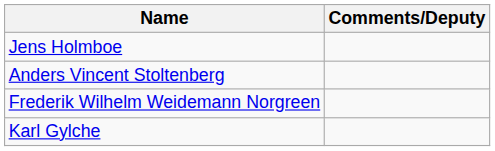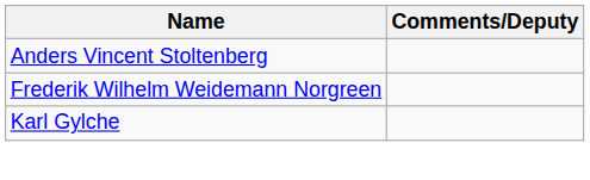 <table class="wikitable">
 <tr>
 <th>Name</th>
 <th>Comments/Deputy</th>
-</tr>
-<tr>
-<td><a href='#'>Jens Holmboe</a></td>
-<td></td>
 </tr>
 <tr>
 <td><a href='#'>Anders Vincent Stoltenberg</a></td>
 <td></td>
 </tr>
 <tr>
 <td><a href='#'>Frederik Wilhelm Weidemann Norgreen</a></td>
 <td></td>
 </tr>
 <tr>
 <td><a href='#'>Karl Gylche</a></td>
 <td></td>
 </tr>
 </table>
